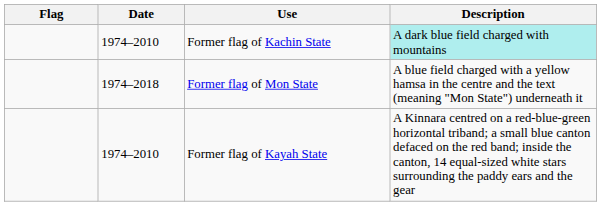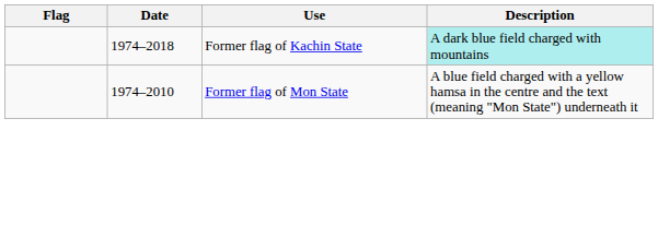 <table class="wikitable">
 <tr>
 <th width="110">Flag</th>
 <th width="100">Date</th>
 <th width="250">Use</th>
 <th width="250">Description</th>
 </tr>
 <tr>
 <td></td>
-<td>1974–2010</td>
+<td>1974–2018</td>
 <td>Former flag of <a href='#'>Kachin State</a></td>
 <td style="background: paleturquoise;">A dark blue field charged with mountains</td>
 </tr>
 <tr>
 <td></td>
-<td>1974–2018</td>
+<td>1974–2010</td>
 <td><a href='#'>Former flag</a> of <a href='#'>Mon State</a></td>
 <td>A blue field charged with a yellow hamsa in the centre and the text  (meaning "Mon State") underneath it</td>
 </tr>
-<tr>
-<td></td>
-<td>1974–2010</td>
-<td>Former flag of <a href='#'>Kayah State</a></td>
-<td>A Kinnara centred on a red-blue-green horizontal triband; a small blue canton defaced on the red band; inside the canton, 14 equal-sized white stars surrounding the paddy ears and the gear</td>
-</tr>
 </table>
